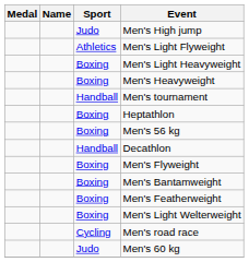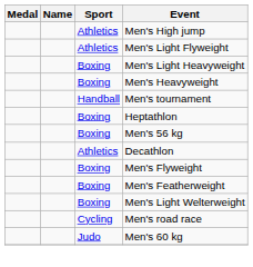 <table class="wikitable sortable" style="font-size:95%">
 <tr>
 <th>Medal</th>
 <th>Name</th>
 <th>Sport</th>
 <th>Event</th>
 </tr>
 <tr>
 <td></td>
 <td></td>
-<td><a href='#'>Judo</a></td>
+<td><a href='#'>Athletics</a></td>
 <td>Men's High jump</td>
 </tr>
 <tr>
 <td></td>
 <td></td>
 <td><a href='#'>Athletics</a></td>
 <td>Men's Light Flyweight</td>
 </tr>
 <tr>
 <td></td>
 <td></td>
 <td><a href='#'>Boxing</a></td>
 <td>Men's Light Heavyweight</td>
 </tr>
 <tr>
 <td></td>
 <td></td>
 <td><a href='#'>Boxing</a></td>
 <td>Men's Heavyweight</td>
 </tr>
 <tr>
 <td></td>
 <td></td>
 <td><a href='#'>Handball</a></td>
 <td>Men's tournament</td>
 </tr>
 <tr>
 <td></td>
 <td></td>
 <td><a href='#'>Boxing</a></td>
 <td>Heptathlon</td>
 </tr>
 <tr>
 <td></td>
 <td></td>
 <td><a href='#'>Boxing</a></td>
 <td>Men's 56 kg</td>
 </tr>
 <tr>
 <td></td>
 <td></td>
-<td><a href='#'>Handball</a></td>
+<td><a href='#'>Athletics</a></td>
 <td>Decathlon</td>
 </tr>
 <tr>
 <td></td>
 <td></td>
 <td><a href='#'>Boxing</a></td>
 <td>Men's Flyweight</td>
-</tr>
-<tr>
-<td></td>
-<td></td>
-<td><a href='#'>Boxing</a></td>
-<td>Men's Bantamweight</td>
 </tr>
 <tr>
 <td></td>
 <td></td>
 <td><a href='#'>Boxing</a></td>
 <td>Men's Featherweight</td>
 </tr>
 <tr>
 <td></td>
 <td></td>
 <td><a href='#'>Boxing</a></td>
 <td>Men's Light Welterweight</td>
 </tr>
 <tr>
 <td></td>
 <td></td>
 <td><a href='#'>Cycling</a></td>
 <td>Men's road race</td>
 </tr>
 <tr>
 <td></td>
 <td></td>
 <td><a href='#'>Judo</a></td>
 <td>Men's 60 kg</td>
 </tr>
 <tr>
 </tr>
 </table>
